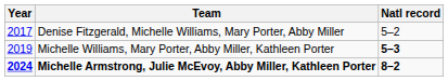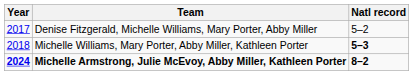 <table class="wikitable">
 <tr>
 <th>Year</th>
 <th>Team</th>
 <th>Natl record</th>
 </tr>
 <tr>
 <td><a href='#'>2017</a></td>
 <td>Denise Fitzgerald, Michelle Williams, Mary Porter, Abby Miller</td>
 <td>5–2</td>
 </tr>
 <tr>
-<td><a href='#'>2019</a></td>
+<td><a href='#'>2018</a></td>
 <td>Michelle Williams, Mary Porter, Abby Miller, Kathleen Porter</td>
 <td><strong> 5–3</strong></td>
 </tr>
 <tr>
 <td><strong><a href='#'>2024</a></strong></td>
 <td><strong>Michelle Armstrong, Julie McEvoy, Abby Miller, Kathleen Porter</strong></td>
 <td> <strong>8–2</strong></td>
 </tr>
 </table>
